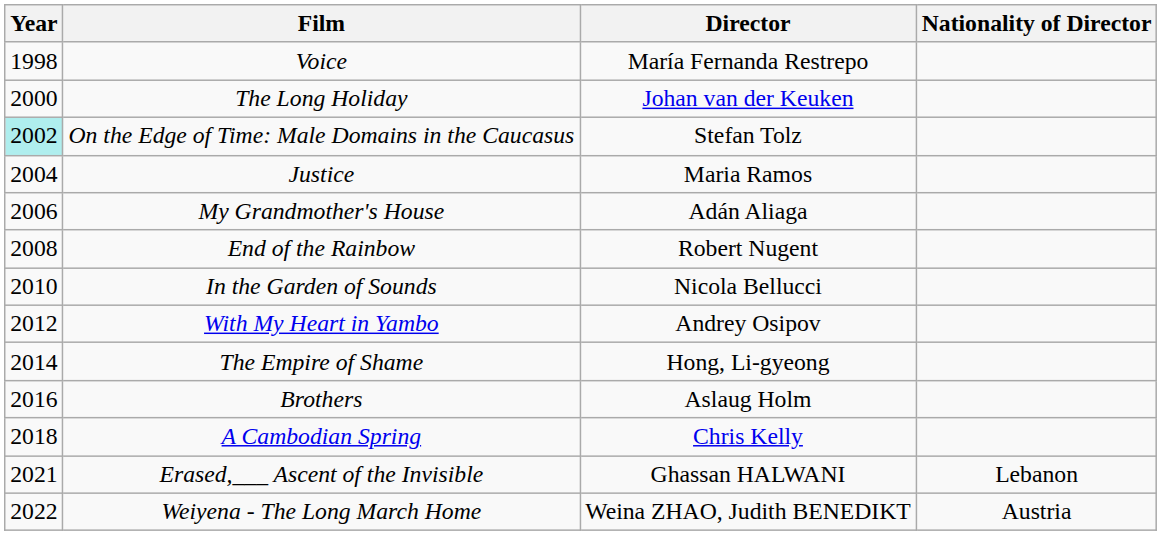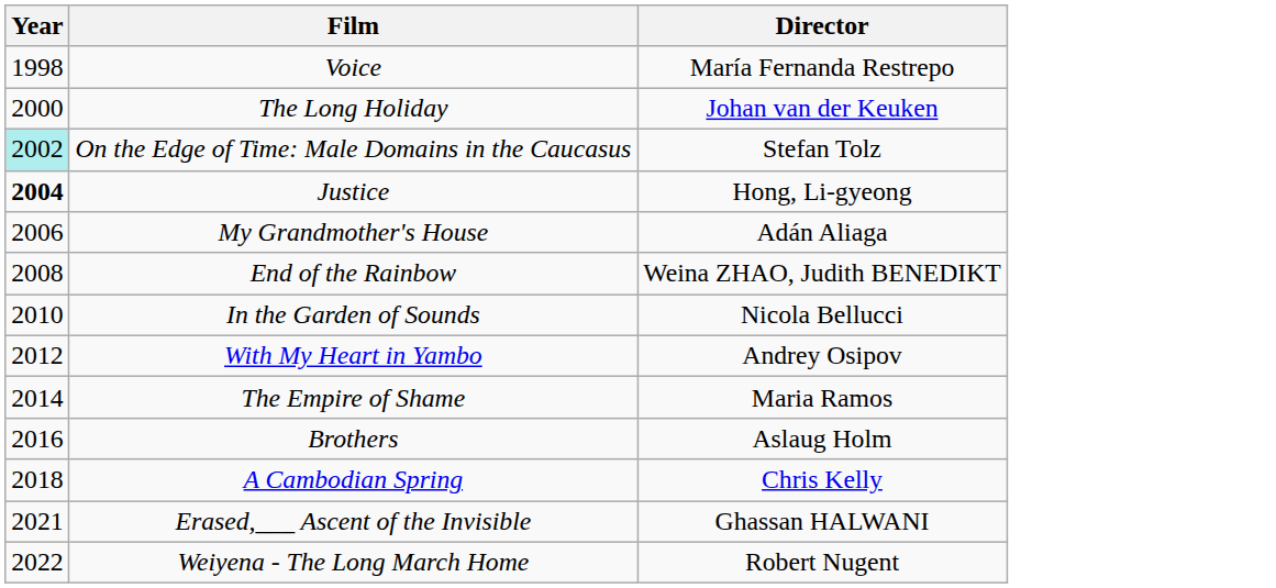 <table class="sortable wikitable" style="text-align:center">
 <tr>
 <th>Year</th>
 <th>Film</th>
 <th>Director</th>
-<th>Nationality of Director</th>
 </tr>
 <tr>
 <td>1998</td>
 <td><em>Voice</em></td>
 <td>María Fernanda Restrepo</td>
-<td></td>
 </tr>
 <tr>
 <td>2000</td>
 <td><em>The Long Holiday</em></td>
 <td><a href='#'>Johan van der Keuken</a></td>
-<td></td>
 </tr>
 <tr>
 <td style="background: paleturquoise;">2002</td>
 <td><em>On the Edge of Time: Male Domains in the Caucasus</em></td>
 <td>Stefan Tolz</td>
-<td></td>
 </tr>
 <tr>
-<td>2004</td>
+<td><strong>2004</strong></td>
 <td><em>Justice</em></td>
-<td>Maria Ramos</td>
-<td></td>
+<td>Hong, Li-gyeong</td>
 </tr>
 <tr>
 <td>2006</td>
 <td><em>My Grandmother's House</em></td>
 <td>Adán Aliaga</td>
-<td></td>
 </tr>
 <tr>
 <td>2008</td>
 <td><em>End of the Rainbow</em></td>
-<td>Robert Nugent</td>
-<td></td>
+<td>Weina ZHAO, Judith BENEDIKT</td>
 </tr>
 <tr>
 <td>2010</td>
 <td><em>In the Garden of Sounds</em></td>
 <td>Nicola Bellucci</td>
-<td></td>
 </tr>
 <tr>
 <td>2012</td>
 <td><em><a href='#'>With My Heart in Yambo</a></em></td>
 <td>Andrey Osipov</td>
-<td></td>
 </tr>
 <tr>
 <td>2014</td>
 <td><em>The Empire of Shame</em></td>
-<td>Hong, Li-gyeong</td>
-<td></td>
+<td>Maria Ramos</td>
 </tr>
 <tr>
 <td>2016</td>
 <td><em>Brothers</em></td>
 <td>Aslaug Holm</td>
-<td></td>
 </tr>
 <tr>
 <td>2018</td>
 <td><em><a href='#'>A Cambodian Spring</a></em></td>
 <td><a href='#'>Chris Kelly</a></td>
-<td></td>
 </tr>
 <tr>
 <td>2021</td>
 <td><em>Erased,___ Ascent of the Invisible</em></td>
 <td>Ghassan HALWANI</td>
-<td>Lebanon</td>
 </tr>
 <tr>
 <td>2022</td>
 <td><em>Weiyena - The Long March Home</em></td>
-<td>Weina ZHAO, Judith BENEDIKT</td>
-<td>Austria</td>
+<td>Robert Nugent</td>
 </tr>
 </table>
